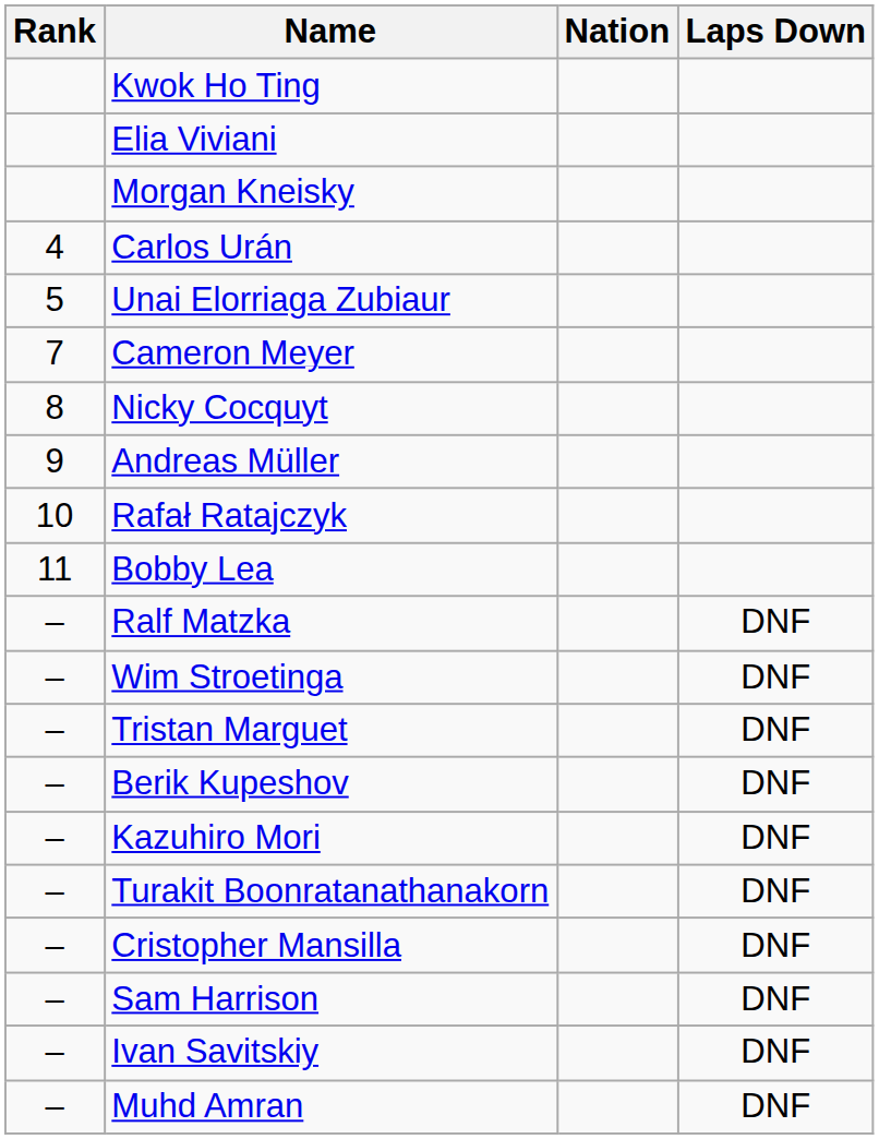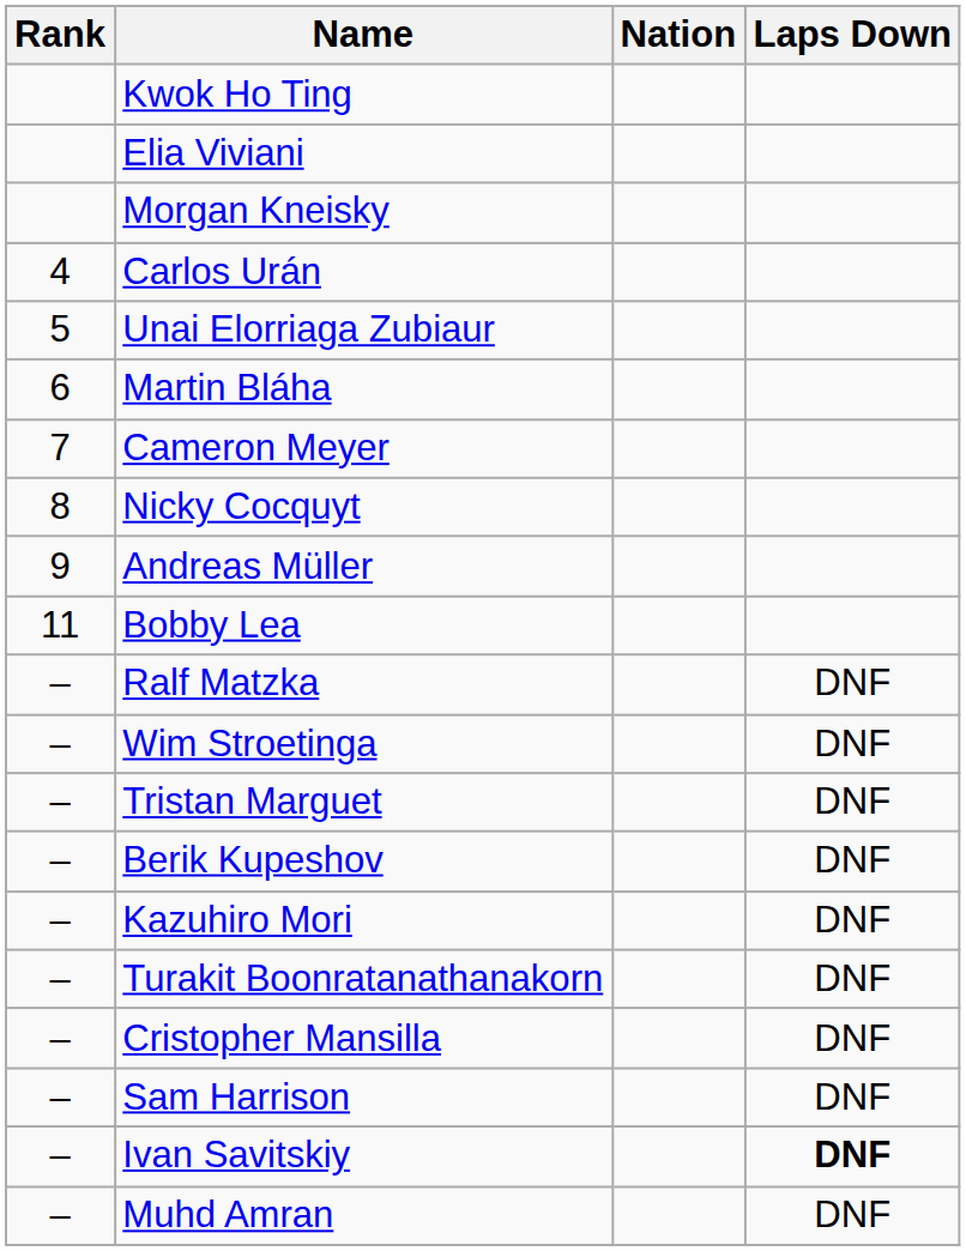 <table class="wikitable sortable" style="text-align:center">
 <tr>
 <th>Rank</th>
 <th>Name</th>
 <th>Nation</th>
 <th>Laps Down</th>
 </tr>
 <tr>
 <td></td>
 <td align=left><a href='#'>Kwok Ho Ting</a></td>
 <td align=left></td>
 <td></td>
 </tr>
 <tr>
 <td></td>
 <td align=left><a href='#'>Elia Viviani</a></td>
 <td align=left></td>
 <td></td>
 </tr>
 <tr>
 <td></td>
 <td align=left><a href='#'>Morgan Kneisky</a></td>
 <td align=left></td>
 <td></td>
 </tr>
 <tr>
 <td>4</td>
 <td align=left><a href='#'>Carlos Urán</a></td>
 <td align=left></td>
 <td></td>
 </tr>
 <tr>
 <td>5</td>
 <td align=left><a href='#'>Unai Elorriaga Zubiaur</a></td>
 <td align=left></td>
 <td></td>
 </tr>
 <tr>
+<td>6</td>
+<td align=left><a href='#'>Martin Bláha</a></td>
+<td align=left></td>
+<td></td>
+</tr>
+<tr>
 <td>7</td>
 <td align=left><a href='#'>Cameron Meyer</a></td>
 <td align=left></td>
 <td></td>
 </tr>
 <tr>
 <td>8</td>
 <td align=left><a href='#'>Nicky Cocquyt</a></td>
 <td align=left></td>
 <td></td>
 </tr>
 <tr>
 <td>9</td>
 <td align=left><a href='#'>Andreas Müller</a></td>
-<td align=left></td>
-<td></td>
-</tr>
-<tr>
-<td>10</td>
-<td align=left><a href='#'>Rafał Ratajczyk</a></td>
 <td align=left></td>
 <td></td>
 </tr>
 <tr>
 <td>11</td>
 <td align=left><a href='#'>Bobby Lea</a></td>
 <td align=left></td>
 <td></td>
 </tr>
 <tr>
 <td>–</td>
 <td align=left><a href='#'>Ralf Matzka</a></td>
 <td align=left></td>
 <td>DNF</td>
 </tr>
 <tr>
 <td>–</td>
 <td align=left><a href='#'>Wim Stroetinga</a></td>
 <td align=left></td>
 <td>DNF</td>
 </tr>
 <tr>
 <td>–</td>
 <td align=left><a href='#'>Tristan Marguet</a></td>
 <td align=left></td>
 <td>DNF</td>
 </tr>
 <tr>
 <td>–</td>
 <td align=left><a href='#'>Berik Kupeshov</a></td>
 <td align=left></td>
 <td>DNF</td>
 </tr>
 <tr>
 <td>–</td>
 <td align=left><a href='#'>Kazuhiro Mori</a></td>
 <td align=left></td>
 <td>DNF</td>
 </tr>
 <tr>
 <td>–</td>
 <td align=left><a href='#'>Turakit Boonratanathanakorn</a></td>
 <td align=left></td>
 <td>DNF</td>
 </tr>
 <tr>
 <td>–</td>
 <td align=left><a href='#'>Cristopher Mansilla</a></td>
 <td align=left></td>
 <td>DNF</td>
 </tr>
 <tr>
 <td>–</td>
 <td align=left><a href='#'>Sam Harrison</a></td>
 <td align=left></td>
 <td>DNF</td>
 </tr>
 <tr>
 <td>–</td>
 <td align=left><a href='#'>Ivan Savitskiy</a></td>
 <td align=left></td>
-<td>DNF</td>
+<td><strong>DNF</strong></td>
 </tr>
 <tr>
 <td>–</td>
 <td align=left><a href='#'>Muhd Amran</a></td>
 <td align=left></td>
 <td>DNF</td>
 </tr>
 </table>
